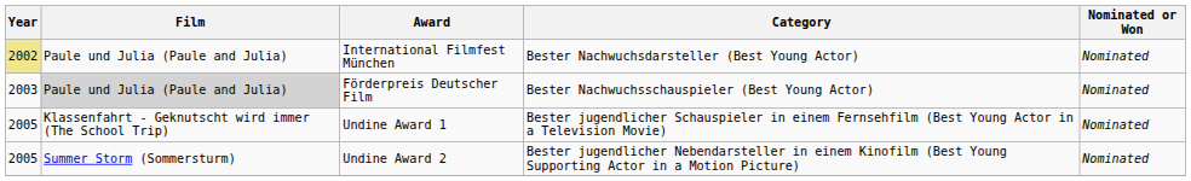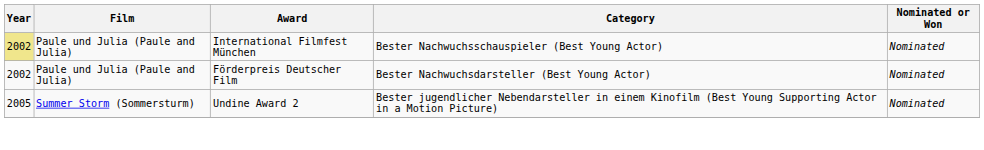 <table class=wikitable sortable>
 <tr>
 <th>Year</th>
 <th>Film</th>
 <th>Award</th>
 <th>Category</th>
 <th>Nominated or Won</th>
 </tr>
 <tr>
 <td style="background: khaki;">2002</td>
 <td>Paule und Julia (Paule and Julia)</td>
 <td>International Filmfest München</td>
-<td>Bester Nachwuchsdarsteller (Best Young Actor)</td>
-<td><em>Nominated</em></td>
-</tr>
-<tr>
-<td>2003</td>
-<td style="background: lightgrey;">Paule und Julia (Paule and Julia)</td>
-<td>Förderpreis Deutscher Film</td>
 <td>Bester Nachwuchsschauspieler (Best Young Actor)</td>
 <td><em>Nominated</em></td>
 </tr>
 <tr>
-<td>2005</td>
-<td>Klassenfahrt - Geknutscht wird immer (The School Trip)</td>
-<td>Undine Award 1</td>
-<td>Bester jugendlicher Schauspieler in einem Fernsehfilm (Best Young Actor in a Television Movie)</td>
+<td>2002</td>
+<td>Paule und Julia (Paule and Julia)</td>
+<td>Förderpreis Deutscher Film</td>
+<td>Bester Nachwuchsdarsteller (Best Young Actor)</td>
 <td><em>Nominated</em></td>
 </tr>
 <tr>
 <td>2005</td>
 <td><a href='#'>Summer Storm</a> (Sommersturm)</td>
 <td>Undine Award 2</td>
 <td>Bester jugendlicher Nebendarsteller in einem Kinofilm (Best Young Supporting Actor in a Motion Picture)</td>
 <td><em>Nominated</em></td>
 </tr>
 <tr>
 </tr>
 </table>
